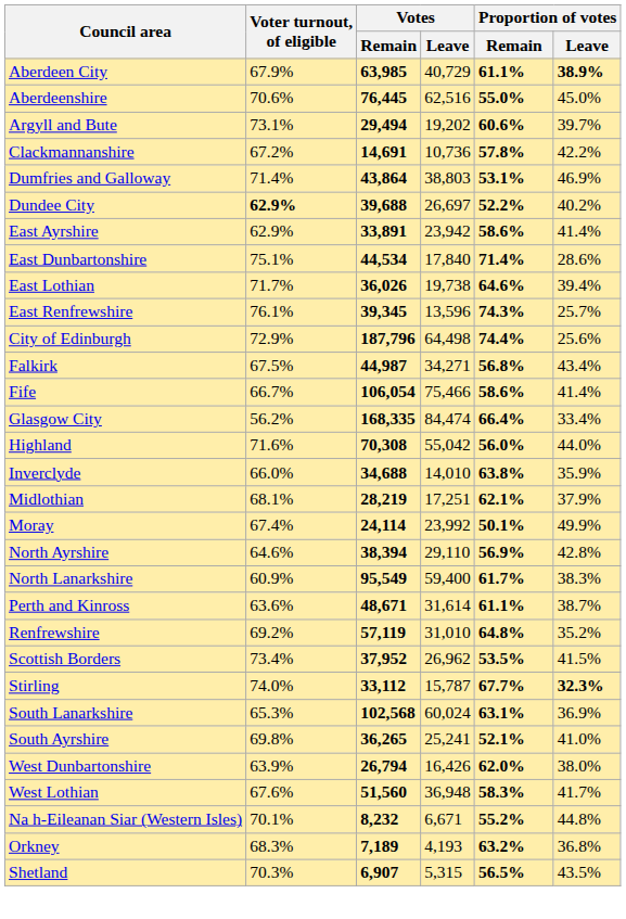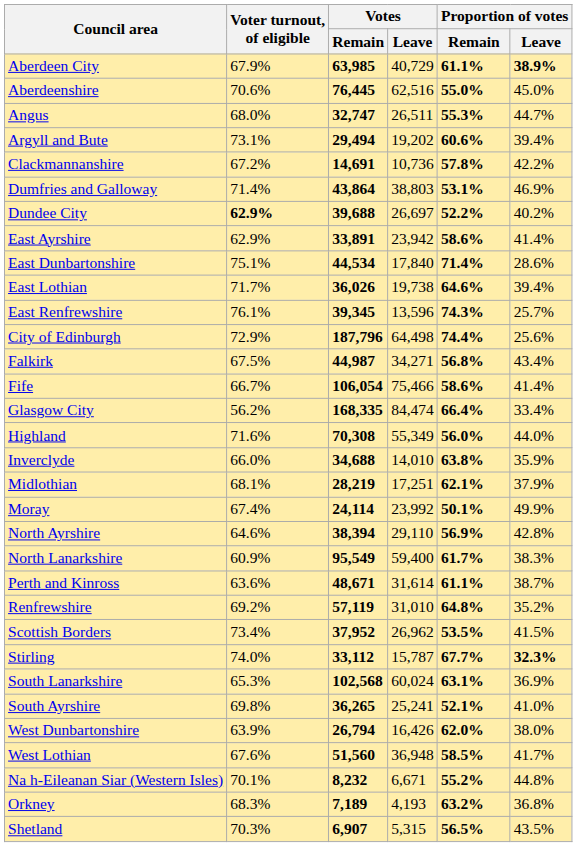 <table class="wikitable sortable">
 <tr>
 <th rowspan=2>Council area</th>
 <th rowspan=2>Voter turnout,<br>of eligible</th>
 <th colspan=2>Votes</th>
 <th colspan=2>Proportion of votes</th>
 </tr>
 <tr>
 <th>Remain</th>
 <th>Leave</th>
 <th>Remain</th>
 <th>Leave</th>
 </tr>
 <tr style="background:#fea;">
 <td><a href='#'>Aberdeen City</a></td>
 <td>67.9%</td>
 <td><strong>63,985</strong></td>
 <td>40,729</td>
 <td><strong>61.1%</strong></td>
 <td><strong>38.9%</strong></td>
 </tr>
 <tr style="background:#fea;">
 <td><a href='#'>Aberdeenshire</a></td>
 <td>70.6%</td>
 <td><strong>76,445</strong></td>
 <td>62,516</td>
 <td><strong>55.0%</strong></td>
 <td>45.0%</td>
 </tr>
 <tr style="background:#fea;">
+<td><a href='#'>Angus</a></td>
+<td>68.0%</td>
+<td><strong>32,747</strong></td>
+<td>26,511</td>
+<td><strong>55.3%</strong></td>
+<td>44.7%</td>
+</tr>
+<tr style="background:#fea;">
 <td><a href='#'>Argyll and Bute</a></td>
 <td>73.1%</td>
 <td><strong>29,494</strong></td>
 <td>19,202</td>
 <td><strong>60.6%</strong></td>
-<td>39.7%</td>
+<td>39.4%</td>
 </tr>
 <tr style="background:#fea;">
 <td><a href='#'>Clackmannanshire</a></td>
 <td>67.2%</td>
 <td><strong>14,691</strong></td>
 <td>10,736</td>
 <td><strong>57.8%</strong></td>
 <td>42.2%</td>
 </tr>
 <tr style="background:#fea;">
 <td><a href='#'>Dumfries and Galloway</a></td>
 <td>71.4%</td>
 <td><strong>43,864</strong></td>
 <td>38,803</td>
 <td><strong>53.1%</strong></td>
 <td>46.9%</td>
 </tr>
 <tr style="background:#fea;">
 <td><a href='#'>Dundee City</a></td>
 <td><strong>62.9%</strong></td>
 <td><strong>39,688</strong></td>
 <td>26,697</td>
 <td><strong>52.2%</strong></td>
 <td>40.2%</td>
 </tr>
 <tr style="background:#fea;">
 <td><a href='#'>East Ayrshire</a></td>
 <td>62.9%</td>
 <td><strong>33,891</strong></td>
 <td>23,942</td>
 <td><strong>58.6%</strong></td>
 <td>41.4%</td>
 </tr>
 <tr style="background:#fea;">
 <td><a href='#'>East Dunbartonshire</a></td>
 <td>75.1%</td>
 <td><strong>44,534</strong></td>
 <td>17,840</td>
 <td><strong>71.4%</strong></td>
 <td>28.6%</td>
 </tr>
 <tr style="background:#fea;">
 <td><a href='#'>East Lothian</a></td>
 <td>71.7%</td>
 <td><strong>36,026</strong></td>
 <td>19,738</td>
 <td><strong>64.6%</strong></td>
 <td>39.4%</td>
 </tr>
 <tr style="background:#fea;">
 <td><a href='#'>East Renfrewshire</a></td>
 <td>76.1%</td>
 <td><strong>39,345</strong></td>
 <td>13,596</td>
 <td><strong>74.3%</strong></td>
 <td>25.7%</td>
 </tr>
 <tr style="background:#fea;">
 <td><a href='#'>City of Edinburgh</a></td>
 <td>72.9%</td>
 <td><strong>187,796</strong></td>
 <td>64,498</td>
 <td><strong>74.4%</strong></td>
 <td>25.6%</td>
 </tr>
 <tr style="background:#fea;">
 <td><a href='#'>Falkirk</a></td>
 <td>67.5%</td>
 <td><strong>44,987</strong></td>
 <td>34,271</td>
 <td><strong>56.8%</strong></td>
 <td>43.4%</td>
 </tr>
 <tr style="background:#fea;">
 <td><a href='#'>Fife</a></td>
 <td>66.7%</td>
 <td><strong>106,054</strong></td>
 <td>75,466</td>
 <td><strong>58.6%</strong></td>
 <td>41.4%</td>
 </tr>
 <tr style="background:#fea;">
 <td><a href='#'>Glasgow City</a></td>
 <td>56.2%</td>
 <td><strong>168,335</strong></td>
 <td>84,474</td>
 <td><strong>66.4%</strong></td>
 <td>33.4%</td>
 </tr>
 <tr style="background:#fea;">
 <td><a href='#'>Highland</a></td>
 <td>71.6%</td>
 <td><strong>70,308</strong></td>
-<td>55,042</td>
+<td>55,349</td>
 <td><strong>56.0%</strong></td>
 <td>44.0%</td>
 </tr>
 <tr style="background:#fea;">
 <td><a href='#'>Inverclyde</a></td>
 <td>66.0%</td>
 <td><strong>34,688</strong></td>
 <td>14,010</td>
 <td><strong>63.8%</strong></td>
 <td>35.9%</td>
 </tr>
 <tr style="background:#fea;">
 <td><a href='#'>Midlothian</a></td>
 <td>68.1%</td>
 <td><strong>28,219</strong></td>
 <td>17,251</td>
 <td><strong>62.1%</strong></td>
 <td>37.9%</td>
 </tr>
 <tr style="background:#fea;">
 <td><a href='#'>Moray</a></td>
 <td>67.4%</td>
 <td><strong>24,114</strong></td>
 <td>23,992</td>
 <td><strong>50.1%</strong></td>
 <td>49.9%</td>
 </tr>
 <tr style="background:#fea;">
 <td><a href='#'>North Ayrshire</a></td>
 <td>64.6%</td>
 <td><strong>38,394</strong></td>
 <td>29,110</td>
 <td><strong>56.9%</strong></td>
 <td>42.8%</td>
 </tr>
 <tr style="background:#fea;">
 <td><a href='#'>North Lanarkshire</a></td>
 <td>60.9%</td>
 <td><strong>95,549</strong></td>
 <td>59,400</td>
 <td><strong>61.7%</strong></td>
 <td>38.3%</td>
 </tr>
 <tr style="background:#fea;">
 <td><a href='#'>Perth and Kinross</a></td>
 <td>63.6%</td>
 <td><strong>48,671</strong></td>
 <td>31,614</td>
 <td><strong>61.1%</strong></td>
 <td>38.7%</td>
 </tr>
 <tr style="background:#fea;">
 <td><a href='#'>Renfrewshire</a></td>
 <td>69.2%</td>
 <td><strong>57,119</strong></td>
 <td>31,010</td>
 <td><strong>64.8%</strong></td>
 <td>35.2%</td>
 </tr>
 <tr style="background:#fea;">
 <td><a href='#'>Scottish Borders</a></td>
 <td>73.4%</td>
 <td><strong>37,952</strong></td>
 <td>26,962</td>
 <td><strong>53.5%</strong></td>
 <td>41.5%</td>
 </tr>
 <tr style="background:#fea;">
 <td><a href='#'>Stirling</a></td>
 <td>74.0%</td>
 <td><strong>33,112</strong></td>
 <td>15,787</td>
 <td><strong>67.7%</strong></td>
 <td><strong>32.3%</strong></td>
 </tr>
 <tr style="background:#fea;">
 <td><a href='#'>South Lanarkshire</a></td>
 <td>65.3%</td>
 <td><strong>102,568</strong></td>
 <td>60,024</td>
 <td><strong>63.1%</strong></td>
 <td>36.9%</td>
 </tr>
 <tr style="background:#fea;">
 <td><a href='#'>South Ayrshire</a></td>
 <td>69.8%</td>
 <td><strong>36,265</strong></td>
 <td>25,241</td>
 <td><strong>52.1%</strong></td>
 <td>41.0%</td>
 </tr>
 <tr style="background:#fea;">
 <td><a href='#'>West Dunbartonshire</a></td>
 <td>63.9%</td>
 <td><strong>26,794</strong></td>
 <td>16,426</td>
 <td><strong>62.0%</strong></td>
 <td>38.0%</td>
 </tr>
 <tr style="background:#fea;">
 <td><a href='#'>West Lothian</a></td>
 <td>67.6%</td>
 <td><strong>51,560</strong></td>
 <td>36,948</td>
-<td><strong>58.3%</strong></td>
+<td><strong>58.5%</strong></td>
 <td>41.7%</td>
 </tr>
 <tr style="background:#fea;">
 <td><a href='#'>Na h-Eileanan Siar (Western Isles)</a></td>
 <td>70.1%</td>
 <td><strong>8,232</strong></td>
 <td>6,671</td>
 <td><strong>55.2%</strong></td>
 <td>44.8%</td>
 </tr>
 <tr style="background:#fea;">
 <td><a href='#'>Orkney</a></td>
 <td>68.3%</td>
 <td><strong>7,189</strong></td>
 <td>4,193</td>
 <td><strong>63.2%</strong></td>
 <td>36.8%</td>
 </tr>
 <tr style="background:#fea;">
 <td><a href='#'>Shetland</a></td>
 <td>70.3%</td>
 <td><strong>6,907</strong></td>
 <td>5,315</td>
 <td><strong>56.5%</strong></td>
 <td>43.5%</td>
 </tr>
 </table>
